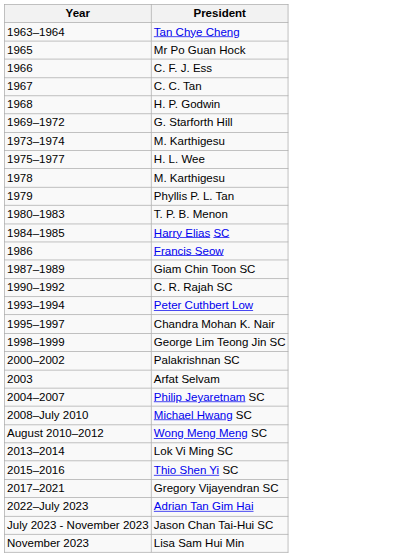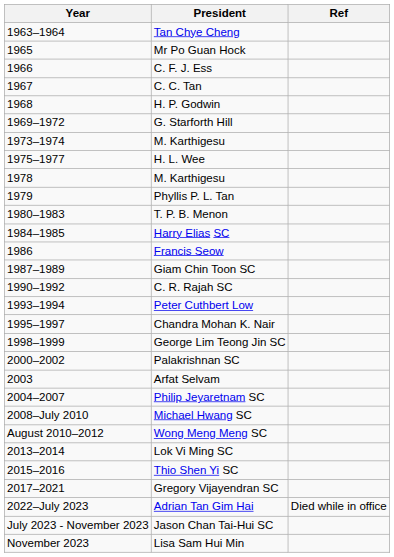 <table class="wikitable">
 <tr>
 <th>Year</th>
 <th>President</th>
+<th>Ref</th>
 </tr>
 <tr>
 <td>1963–1964</td>
 <td><a href='#'>Tan Chye Cheng</a></td>
+<td></td>
 </tr>
 <tr>
 <td>1965</td>
 <td>Mr Po Guan Hock</td>
+<td></td>
 </tr>
 <tr>
 <td>1966</td>
 <td>C. F. J. Ess</td>
+<td></td>
 </tr>
 <tr>
 <td>1967</td>
 <td>C. C. Tan</td>
+<td></td>
 </tr>
 <tr>
 <td>1968</td>
 <td>H. P. Godwin</td>
+<td></td>
 </tr>
 <tr>
 <td>1969–1972</td>
 <td>G. Starforth Hill</td>
+<td></td>
 </tr>
 <tr>
 <td>1973–1974</td>
 <td>M. Karthigesu</td>
+<td></td>
 </tr>
 <tr>
 <td>1975–1977</td>
 <td>H. L. Wee</td>
+<td></td>
 </tr>
 <tr>
 <td>1978</td>
 <td>M. Karthigesu</td>
+<td></td>
 </tr>
 <tr>
 <td>1979</td>
 <td>Phyllis P. L. Tan</td>
+<td></td>
 </tr>
 <tr>
 <td>1980–1983</td>
 <td>T. P. B. Menon</td>
+<td></td>
 </tr>
 <tr>
 <td>1984–1985</td>
 <td><a href='#'>Harry Elias</a> <a href='#'>SC</a></td>
+<td></td>
 </tr>
 <tr>
 <td>1986</td>
 <td><a href='#'>Francis Seow</a></td>
+<td></td>
 </tr>
 <tr>
 <td>1987–1989</td>
 <td>Giam Chin Toon SC</td>
+<td></td>
 </tr>
 <tr>
 <td>1990–1992</td>
 <td>C. R. Rajah SC</td>
+<td></td>
 </tr>
 <tr>
 <td>1993–1994</td>
 <td><a href='#'>Peter Cuthbert Low</a></td>
+<td></td>
 </tr>
 <tr>
 <td>1995–1997</td>
 <td>Chandra Mohan K. Nair</td>
+<td></td>
 </tr>
 <tr>
 <td>1998–1999</td>
 <td>George Lim Teong Jin SC</td>
+<td></td>
 </tr>
 <tr>
 <td>2000–2002</td>
 <td>Palakrishnan SC</td>
+<td></td>
 </tr>
 <tr>
 <td>2003</td>
 <td>Arfat Selvam</td>
+<td></td>
 </tr>
 <tr>
 <td>2004–2007</td>
 <td><a href='#'>Philip Jeyaretnam</a> SC</td>
+<td></td>
 </tr>
 <tr>
 <td>2008–July 2010</td>
 <td><a href='#'>Michael Hwang</a> SC</td>
+<td></td>
 </tr>
 <tr>
 <td>August 2010–2012</td>
 <td><a href='#'>Wong Meng Meng</a> SC</td>
+<td></td>
 </tr>
 <tr>
 <td>2013–2014</td>
 <td>Lok Vi Ming SC</td>
+<td></td>
 </tr>
 <tr>
 <td>2015–2016</td>
 <td><a href='#'>Thio Shen Yi</a> SC</td>
+<td></td>
 </tr>
 <tr>
 <td>2017–2021</td>
 <td>Gregory Vijayendran SC</td>
+<td></td>
 </tr>
 <tr>
 <td>2022–July 2023</td>
 <td><a href='#'>Adrian Tan Gim Hai</a></td>
+<td>Died while in office</td>
 </tr>
 <tr>
 <td>July 2023 - November 2023</td>
 <td>Jason Chan Tai-Hui SC</td>
+<td></td>
 </tr>
 <tr>
 <td>November 2023</td>
 <td>Lisa Sam Hui Min</td>
+<td></td>
 </tr>
 </table>
